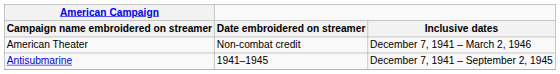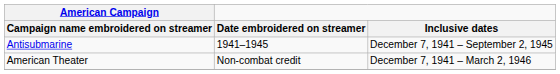 <table class="wikitable">
 <tr>
 <th><a href='#'>American Campaign</a></th>
 <td colspan="2"></td>
 </tr>
 <tr>
 <th>Campaign name embroidered on streamer</th>
 <th>Date embroidered on streamer</th>
 <th>Inclusive dates</th>
 </tr>
 <tr>
+<td><a href='#'>Antisubmarine</a></td>
+<td>1941–1945</td>
+<td>December 7, 1941 – September 2, 1945</td>
+</tr>
+<tr>
 <td>American Theater</td>
 <td>Non-combat credit</td>
 <td>December 7, 1941 – March 2, 1946</td>
 </tr>
 <tr>
-<td><a href='#'>Antisubmarine</a></td>
-<td>1941–1945</td>
-<td>December 7, 1941 – September 2, 1945</td>
-</tr>
-<tr>
 </tr>
 </table>
